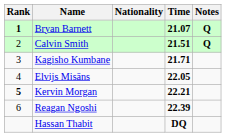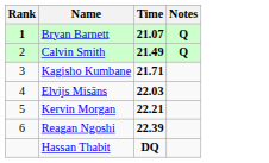 <table class="wikitable sortable" style="text-align:center">
 <tr>
 <th>Rank</th>
 <th>Name</th>
-<th>Nationality</th>
 <th>Time</th>
 <th>Notes</th>
 </tr>
 <tr bgcolor=ccffcc>
 <td><strong>1</strong></td>
 <td align=left><a href='#'>Bryan Barnett</a></td>
-<td align=left></td>
 <td><strong>21.07</strong></td>
 <td><strong>Q</strong></td>
 </tr>
 <tr bgcolor=ccffcc>
 <td>2</td>
 <td align=left><a href='#'>Calvin Smith</a></td>
-<td align=left></td>
-<td><strong>21.51</strong></td>
+<td><strong>21.49</strong></td>
 <td><strong>Q</strong></td>
 </tr>
 <tr>
 <td>3</td>
 <td align=left><a href='#'>Kagisho Kumbane</a></td>
-<td align=left></td>
 <td><strong>21.71</strong></td>
 <td></td>
 </tr>
 <tr>
 <td>4</td>
 <td align=left><a href='#'>Elvijs Misāns</a></td>
-<td align=left></td>
-<td><strong>22.05</strong></td>
+<td><strong>22.03</strong></td>
 <td></td>
 </tr>
 <tr>
-<td><strong>5</strong></td>
+<td>5</td>
 <td align=left><a href='#'>Kervin Morgan</a></td>
-<td align=left></td>
 <td><strong>22.21</strong></td>
 <td></td>
 </tr>
 <tr>
 <td>6</td>
 <td align=left><a href='#'>Reagan Ngoshi</a></td>
-<td align=left></td>
 <td><strong>22.39</strong></td>
 <td></td>
 </tr>
 <tr>
 <td></td>
 <td align=left><a href='#'>Hassan Thabit</a></td>
-<td align=left></td>
 <td><strong>DQ</strong></td>
 <td></td>
 </tr>
 </table>
